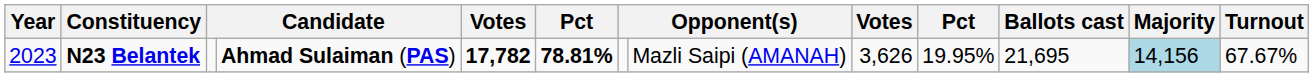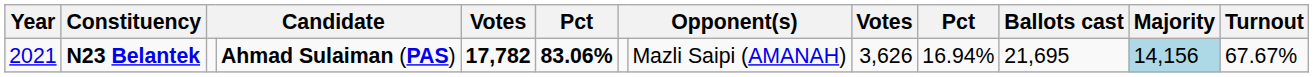 <table class="wikitable" style="margin:0.5em ; font-size:95%">
 <tr>
 <th>Year</th>
 <th>Constituency</th>
 <th colspan=2>Candidate</th>
 <th>Votes</th>
 <th>Pct</th>
 <th colspan=2>Opponent(s)</th>
 <th>Votes</th>
 <th>Pct</th>
 <th>Ballots cast</th>
 <th>Majority</th>
 <th>Turnout</th>
 </tr>
 <tr>
-<td><a href='#'>2023</a></td>
+<td><a href='#'>2021</a></td>
 <td><strong>N23 <a href='#'>Belantek</a></strong></td>
 <td bgcolor=></td>
 <td><strong>Ahmad Sulaiman</strong> (<a href='#'><strong>PAS</strong></a>)</td>
 <td align=right><strong>17,782</strong></td>
-<td><strong>78.81%</strong></td>
+<td><strong>83.06%</strong></td>
 <td></td>
 <td>Mazli Saipi (<a href='#'>AMANAH</a>)</td>
 <td align=right>3,626</td>
-<td>19.95%</td>
+<td>16.94%</td>
 <td>21,695</td>
 <td style="background: lightblue;">14,156</td>
 <td>67.67%</td>
 </tr>
 </table>
